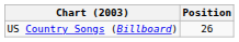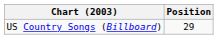 <table class="wikitable sortable">
 <tr>
 <th scope="col">Chart (2003)</th>
 <th scope="col">Position</th>
 </tr>
 <tr>
 <td>US <a href='#'>Country Songs</a> (<em><a href='#'>Billboard</a></em>)</td>
-<td align="center">26</td>
+<td align="center">29</td>
 </tr>
 </table>
